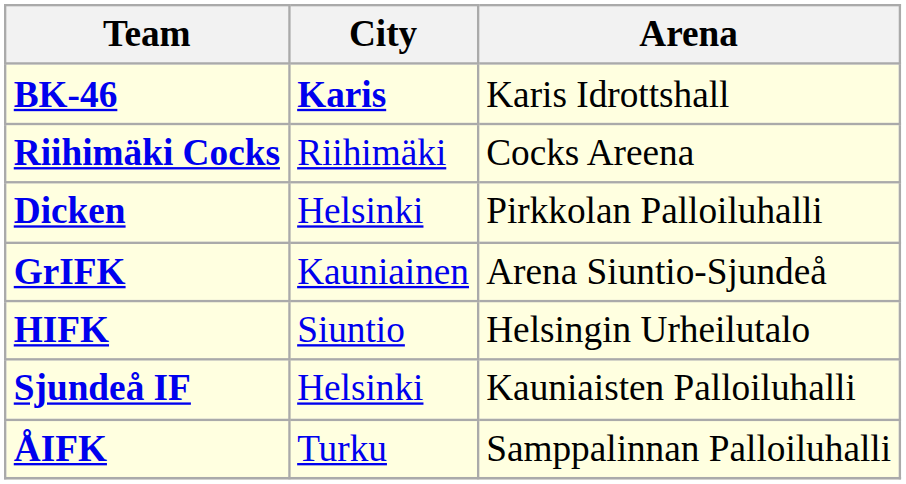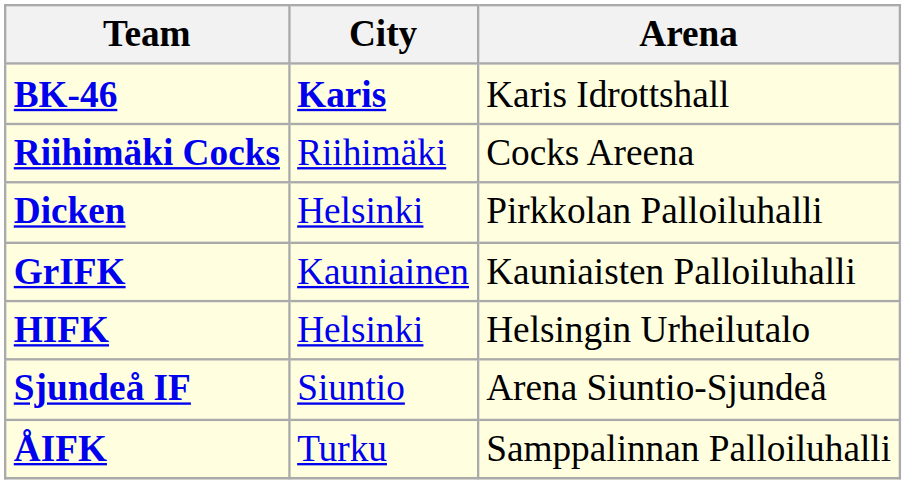 <table class="wikitable sortable">
 <tr>
 <th>Team</th>
 <th>City</th>
 <th>Arena</th>
 </tr>
 <tr bgcolor=ffffe0>
 <td><strong><a href='#'>BK-46</a></strong></td>
 <td><strong><a href='#'>Karis</a></strong></td>
 <td>Karis Idrottshall</td>
 </tr>
 <tr bgcolor=ffffe0>
 <td><strong><a href='#'>Riihimäki Cocks</a></strong></td>
 <td><a href='#'>Riihimäki</a></td>
 <td>Cocks Areena</td>
 </tr>
 <tr bgcolor=ffffe0>
 <td><strong><a href='#'>Dicken</a></strong></td>
 <td><a href='#'>Helsinki</a></td>
 <td>Pirkkolan Palloiluhalli</td>
 </tr>
 <tr bgcolor=ffffe0>
 <td><strong><a href='#'>GrIFK</a></strong></td>
 <td><a href='#'>Kauniainen</a></td>
-<td>Arena Siuntio-Sjundeå</td>
+<td>Kauniaisten Palloiluhalli</td>
 </tr>
 <tr bgcolor=ffffe0>
 <td><strong><a href='#'>HIFK</a></strong></td>
-<td><a href='#'>Siuntio</a></td>
+<td><a href='#'>Helsinki</a></td>
 <td>Helsingin Urheilutalo</td>
 </tr>
 <tr bgcolor=ffffe0>
 <td><strong><a href='#'>Sjundeå IF</a></strong></td>
-<td><a href='#'>Helsinki</a></td>
-<td>Kauniaisten Palloiluhalli</td>
+<td><a href='#'>Siuntio</a></td>
+<td>Arena Siuntio-Sjundeå</td>
 </tr>
 <tr bgcolor=ffffe0>
 <td><strong><a href='#'>ÅIFK</a></strong></td>
 <td><a href='#'>Turku</a></td>
 <td>Samppalinnan Palloiluhalli</td>
 </tr>
 <tr>
 </tr>
 </table>
